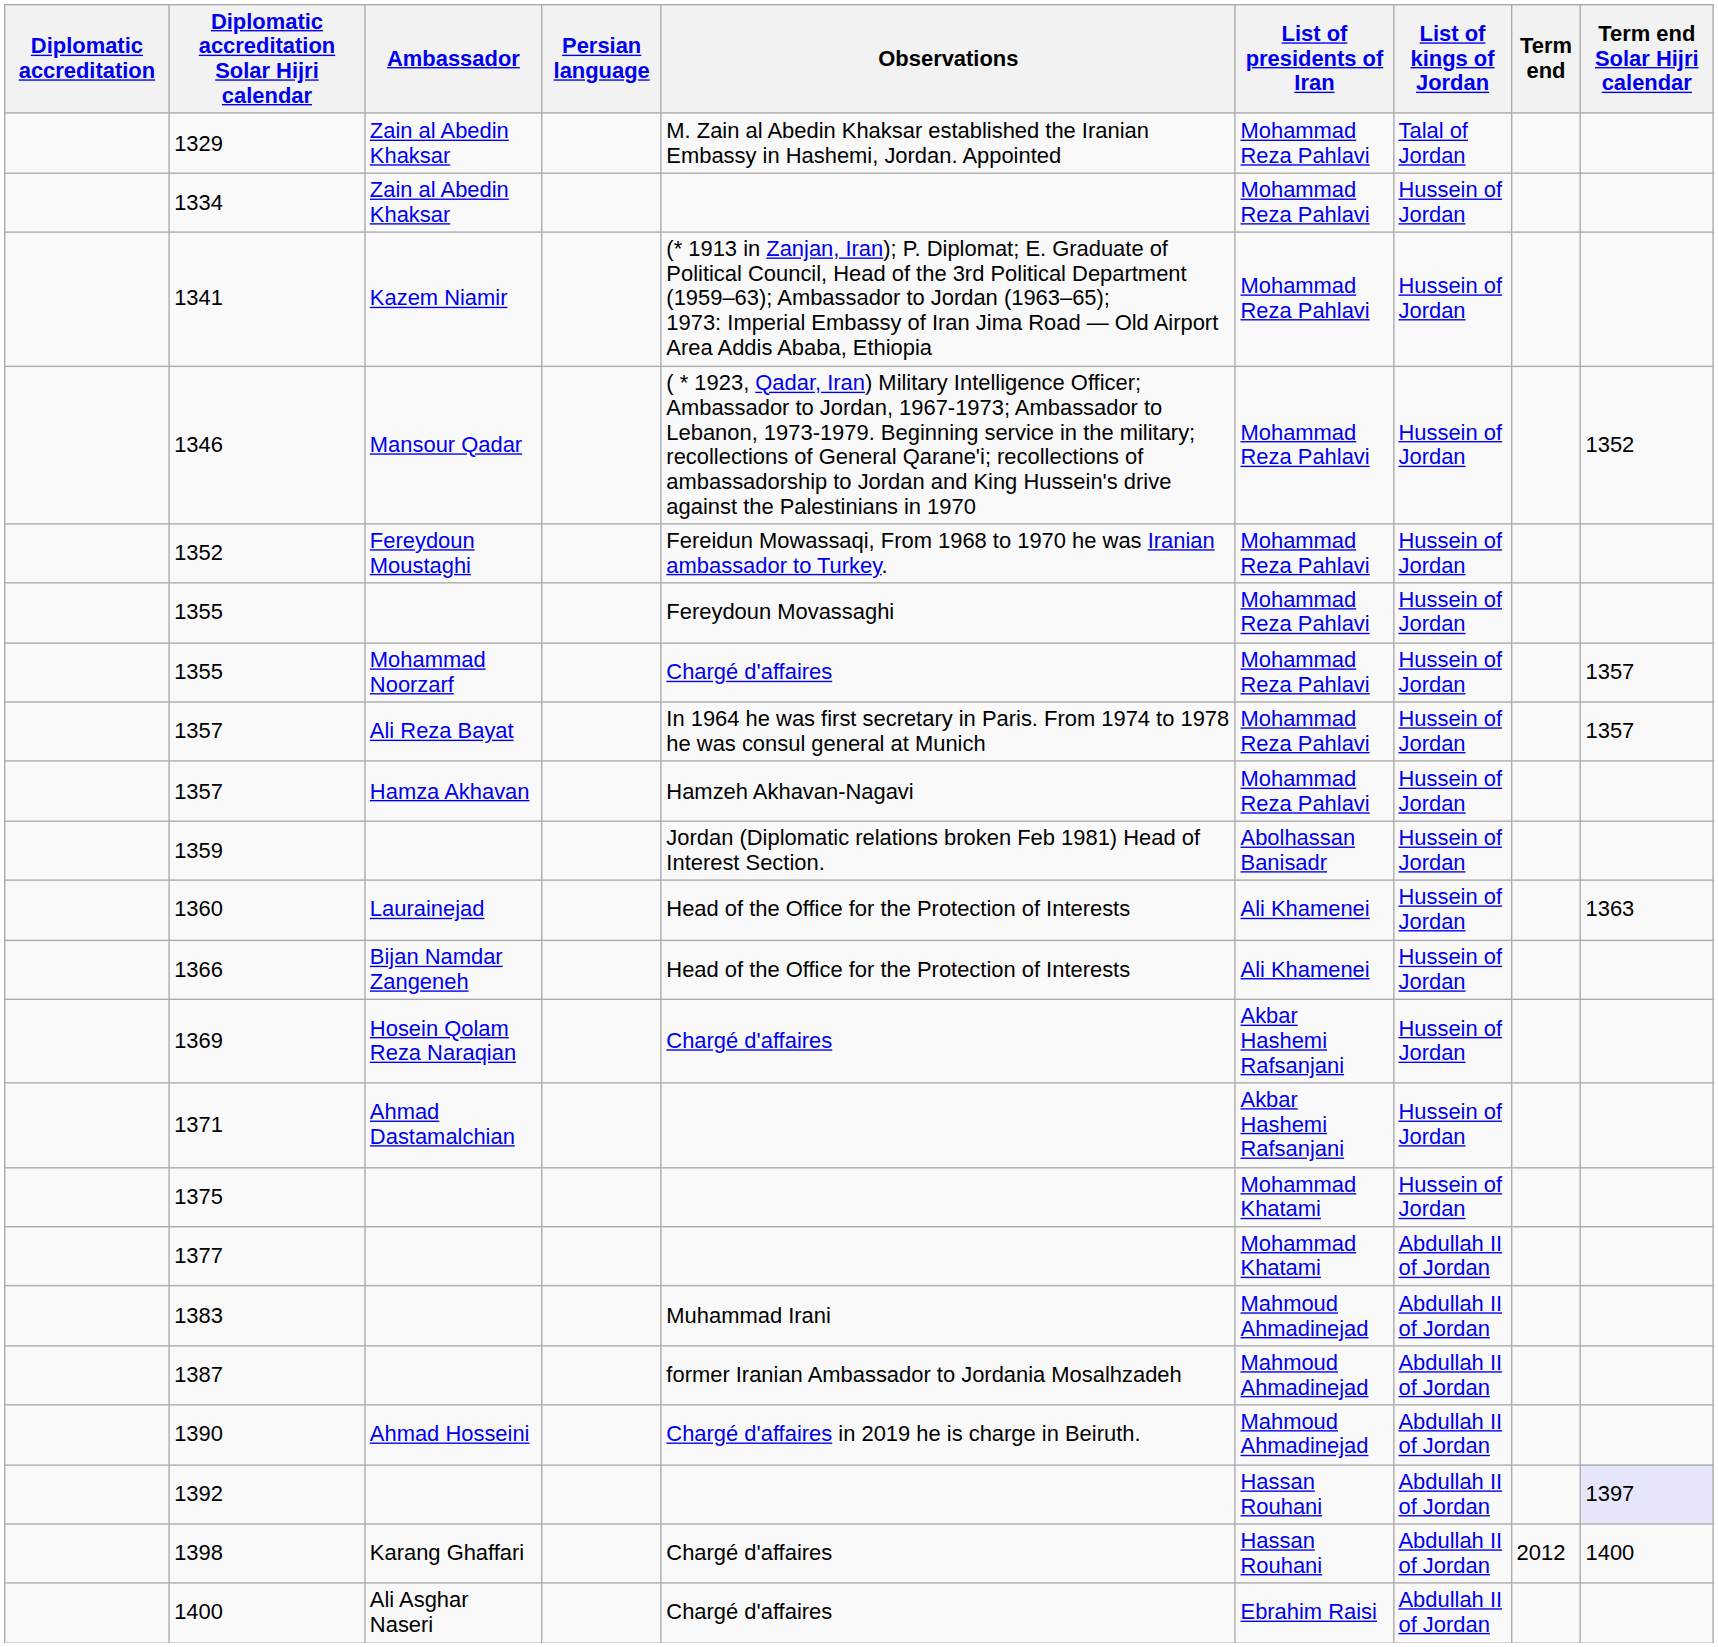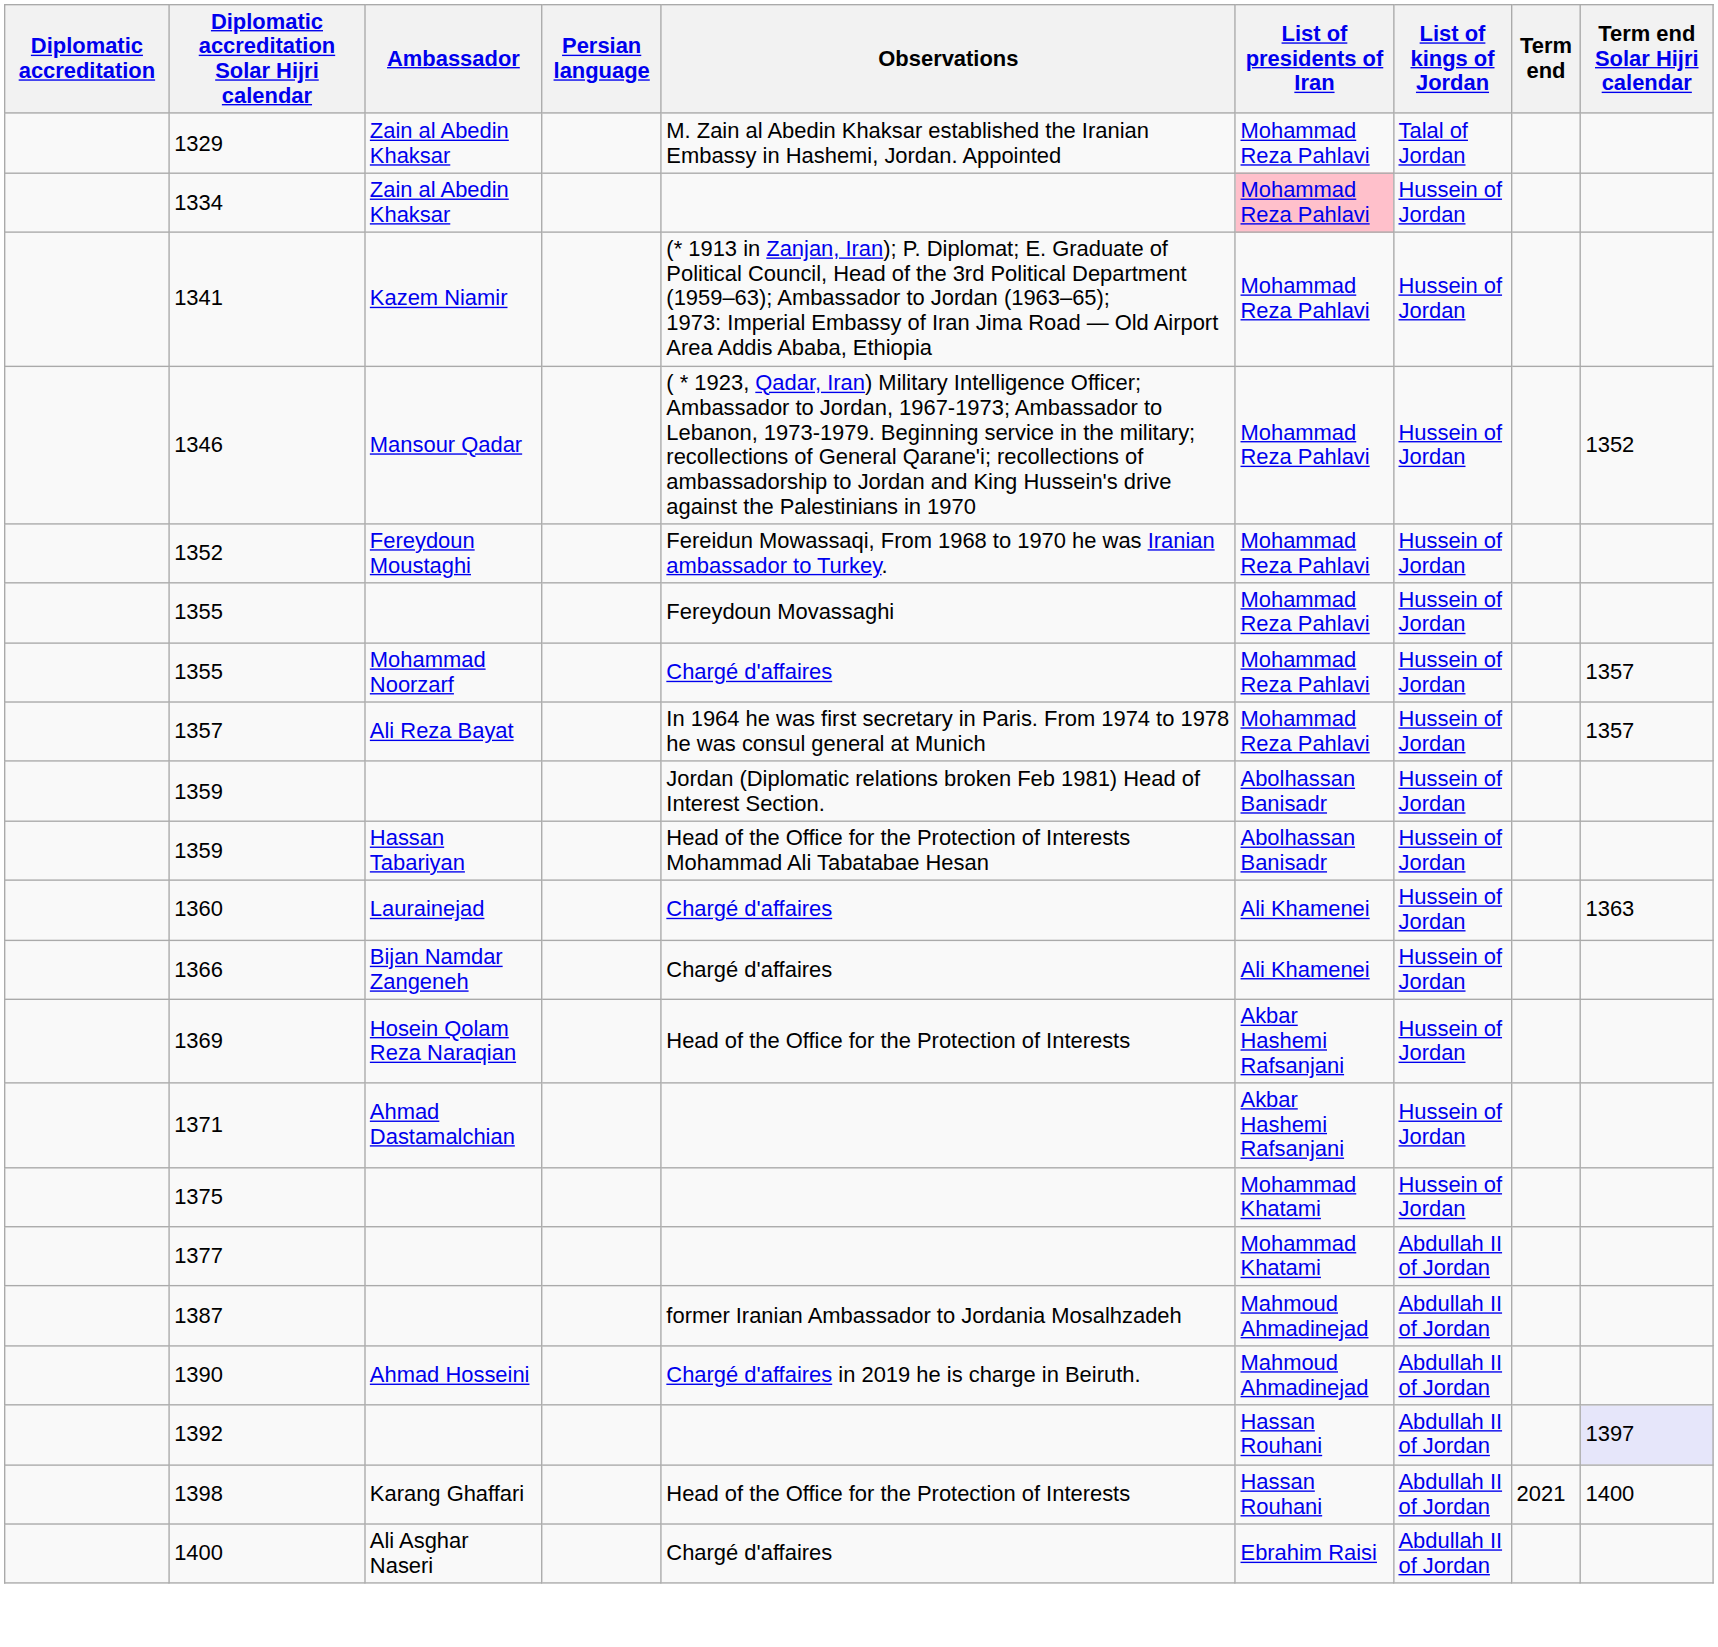 <table class="wikitable sortable">
 <tr>
 <th><a href='#'>Diplomatic accreditation</a></th>
 <th><a href='#'>Diplomatic accreditation</a> <a href='#'>Solar Hijri calendar</a></th>
 <th><a href='#'>Ambassador</a></th>
 <th><a href='#'>Persian language</a></th>
 <th>Observations</th>
 <th><a href='#'>List of presidents of Iran</a></th>
 <th><a href='#'>List of kings of Jordan</a></th>
 <th>Term end</th>
 <th>Term end <a href='#'>Solar Hijri calendar</a></th>
 </tr>
 <tr>
 <td></td>
 <td>1329</td>
 <td><a href='#'>Zain al Abedin Khaksar</a></td>
 <td></td>
 <td>M. Zain al Abedin Khaksar established the Iranian Embassy in Hashemi, Jordan. Appointed </td>
 <td><a href='#'>Mohammad Reza Pahlavi</a></td>
 <td><a href='#'>Talal of Jordan</a></td>
 <td></td>
 <td></td>
 </tr>
 <tr>
 <td></td>
 <td>1334</td>
 <td><a href='#'>Zain al Abedin Khaksar</a></td>
 <td></td>
 <td></td>
-<td><a href='#'>Mohammad Reza Pahlavi</a></td>
+<td style="background: pink;"><a href='#'>Mohammad Reza Pahlavi</a></td>
 <td><a href='#'>Hussein of Jordan</a></td>
 <td></td>
 <td></td>
 </tr>
 <tr>
 <td></td>
 <td>1341</td>
 <td><a href='#'>Kazem Niamir</a></td>
 <td></td>
 <td>(* 1913 in <a href='#'>Zanjan, Iran</a>); P. Diplomat; E. Graduate of    Political Council, Head of the 3rd Political Department (1959–63); Ambassador to Jordan (1963–65);<br>1973: Imperial Embassy of Iran Jima Road — Old Airport Area Addis Ababa, Ethiopia</td>
 <td><a href='#'>Mohammad Reza Pahlavi</a></td>
 <td><a href='#'>Hussein of Jordan</a></td>
 <td></td>
 <td></td>
 </tr>
 <tr>
 <td></td>
 <td>1346</td>
 <td><a href='#'>Mansour Qadar</a></td>
 <td></td>
 <td>( * 1923, <a href='#'>Qadar, Iran</a>)  Military Intelligence Officer; Ambassador to Jordan, 1967-1973; Ambassador to Lebanon, 1973-1979. Beginning service in the military; recollections of General Qarane'i; recollections of ambassadorship to Jordan and King Hussein's drive against the Palestinians in 1970</td>
 <td><a href='#'>Mohammad Reza Pahlavi</a></td>
 <td><a href='#'>Hussein of Jordan</a></td>
 <td></td>
 <td>1352</td>
 </tr>
 <tr>
 <td></td>
 <td>1352</td>
 <td><a href='#'>Fereydoun Moustaghi</a></td>
 <td></td>
 <td>Fereidun Mowassaqi, From 1968 to 1970 he was <a href='#'>Iranian ambassador to Turkey</a>.</td>
 <td><a href='#'>Mohammad Reza Pahlavi</a></td>
 <td><a href='#'>Hussein of Jordan</a></td>
 <td></td>
 <td></td>
 </tr>
 <tr>
 <td></td>
 <td>1355</td>
 <td></td>
 <td></td>
 <td>Fereydoun Movassaghi</td>
 <td><a href='#'>Mohammad Reza Pahlavi</a></td>
 <td><a href='#'>Hussein of Jordan</a></td>
 <td></td>
 <td></td>
 </tr>
 <tr>
 <td></td>
 <td>1355</td>
 <td><a href='#'>Mohammad Noorzarf</a></td>
 <td></td>
 <td><a href='#'>Chargé d'affaires</a></td>
 <td><a href='#'>Mohammad Reza Pahlavi</a></td>
 <td><a href='#'>Hussein of Jordan</a></td>
 <td></td>
 <td>1357</td>
 </tr>
 <tr>
 <td></td>
 <td>1357</td>
 <td><a href='#'>Ali Reza Bayat</a></td>
 <td></td>
 <td>In 1964 he was first secretary in Paris. From 1974 to 1978 he was consul general at Munich</td>
 <td><a href='#'>Mohammad Reza Pahlavi</a></td>
 <td><a href='#'>Hussein of Jordan</a></td>
 <td></td>
 <td>1357</td>
 </tr>
 <tr>
 <td></td>
-<td>1357</td>
-<td><a href='#'>Hamza Akhavan</a></td>
-<td></td>
-<td>Hamzeh Akhavan-Nagavi</td>
-<td><a href='#'>Mohammad Reza Pahlavi</a></td>
-<td><a href='#'>Hussein of Jordan</a></td>
-<td></td>
-<td></td>
-</tr>
-<tr>
-<td></td>
 <td>1359</td>
 <td></td>
 <td></td>
 <td>Jordan (Diplomatic relations broken Feb 1981) Head of Interest Section.</td>
 <td><a href='#'>Abolhassan Banisadr</a></td>
 <td><a href='#'>Hussein of Jordan</a></td>
 <td></td>
 <td></td>
 </tr>
 <tr>
 <td></td>
+<td>1359</td>
+<td><a href='#'>Hassan Tabariyan</a></td>
+<td></td>
+<td>Head of the Office for the Protection of Interests Mohammad Ali Tabatabae Hesan</td>
+<td><a href='#'>Abolhassan Banisadr</a></td>
+<td><a href='#'>Hussein of Jordan</a></td>
+<td></td>
+<td></td>
+</tr>
+<tr>
+<td></td>
 <td>1360</td>
 <td><a href='#'>Laurainejad</a></td>
 <td></td>
-<td>Head of the Office for the Protection of Interests</td>
+<td><a href='#'>Chargé d'affaires</a></td>
 <td><a href='#'>Ali Khamenei</a></td>
 <td><a href='#'>Hussein of Jordan</a></td>
 <td></td>
 <td>1363</td>
 </tr>
 <tr>
 <td></td>
 <td>1366</td>
 <td><a href='#'>Bijan Namdar Zangeneh</a></td>
 <td></td>
-<td>Head of the Office for the Protection of Interests </td>
+<td>Chargé d'affaires</td>
 <td><a href='#'>Ali Khamenei</a></td>
 <td><a href='#'>Hussein of Jordan</a></td>
 <td></td>
 <td></td>
 </tr>
 <tr>
 <td></td>
 <td>1369</td>
 <td><a href='#'>Hosein Qolam Reza Naraqian</a></td>
 <td></td>
-<td><a href='#'>Chargé d'affaires</a></td>
+<td>Head of the Office for the Protection of Interests</td>
 <td><a href='#'>Akbar Hashemi Rafsanjani</a></td>
 <td><a href='#'>Hussein of Jordan</a></td>
 <td></td>
 <td></td>
 </tr>
 <tr>
 <td></td>
 <td>1371</td>
 <td><a href='#'>Ahmad Dastamalchian</a></td>
 <td></td>
 <td></td>
 <td><a href='#'>Akbar Hashemi Rafsanjani</a></td>
 <td><a href='#'>Hussein of Jordan</a></td>
 <td></td>
 <td></td>
 </tr>
 <tr>
 <td></td>
 <td>1375</td>
 <td></td>
 <td></td>
 <td></td>
 <td><a href='#'>Mohammad Khatami</a></td>
 <td><a href='#'>Hussein of Jordan</a></td>
 <td></td>
 <td></td>
 </tr>
 <tr>
 <td></td>
 <td>1377</td>
 <td></td>
 <td></td>
 <td></td>
 <td><a href='#'>Mohammad Khatami</a></td>
-<td><a href='#'>Abdullah II of Jordan</a></td>
-<td></td>
-<td></td>
-</tr>
-<tr>
-<td></td>
-<td>1383</td>
-<td></td>
-<td></td>
-<td>Muhammad Irani</td>
-<td><a href='#'>Mahmoud Ahmadinejad</a></td>
 <td><a href='#'>Abdullah II of Jordan</a></td>
 <td></td>
 <td></td>
 </tr>
 <tr>
 <td></td>
 <td>1387</td>
 <td></td>
 <td></td>
 <td>former Iranian Ambassador to Jordania Mosalhzadeh</td>
 <td><a href='#'>Mahmoud Ahmadinejad</a></td>
 <td><a href='#'>Abdullah II of Jordan</a></td>
 <td></td>
 <td></td>
 </tr>
 <tr>
 <td></td>
 <td>1390</td>
 <td><a href='#'>Ahmad Hosseini</a></td>
 <td></td>
 <td><a href='#'>Chargé d'affaires</a> in 2019 he is charge in Beiruth.</td>
 <td><a href='#'>Mahmoud Ahmadinejad</a></td>
 <td><a href='#'>Abdullah II of Jordan</a></td>
 <td></td>
 <td></td>
 </tr>
 <tr>
 <td></td>
 <td>1392</td>
 <td></td>
 <td></td>
 <td></td>
 <td><a href='#'>Hassan Rouhani</a></td>
 <td><a href='#'>Abdullah II of Jordan</a></td>
 <td></td>
 <td style="background: lavender;">1397</td>
 </tr>
 <tr>
 <td></td>
 <td>1398</td>
 <td>Karang Ghaffari</td>
 <td></td>
-<td>Chargé d'affaires</td>
+<td>Head of the Office for the Protection of Interests </td>
 <td><a href='#'>Hassan Rouhani</a></td>
 <td><a href='#'>Abdullah II of Jordan</a></td>
-<td>2012</td>
+<td>2021</td>
 <td>1400</td>
 </tr>
 <tr>
 <td></td>
 <td>1400</td>
 <td>Ali Asghar Naseri</td>
 <td></td>
 <td>Chargé d'affaires</td>
 <td><a href='#'>Ebrahim Raisi</a></td>
 <td><a href='#'>Abdullah II of Jordan</a></td>
 <td></td>
 <td></td>
 </tr>
 </table>
